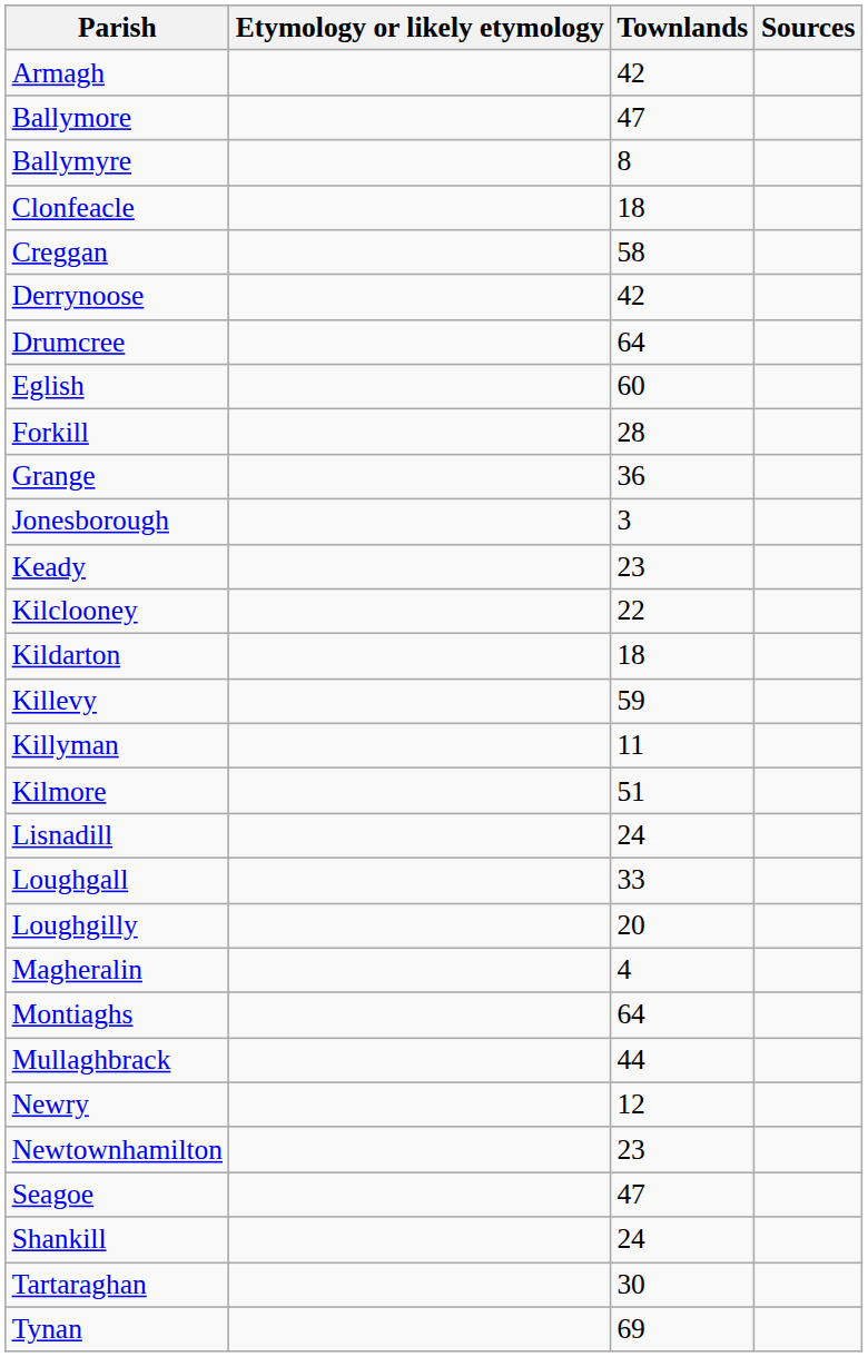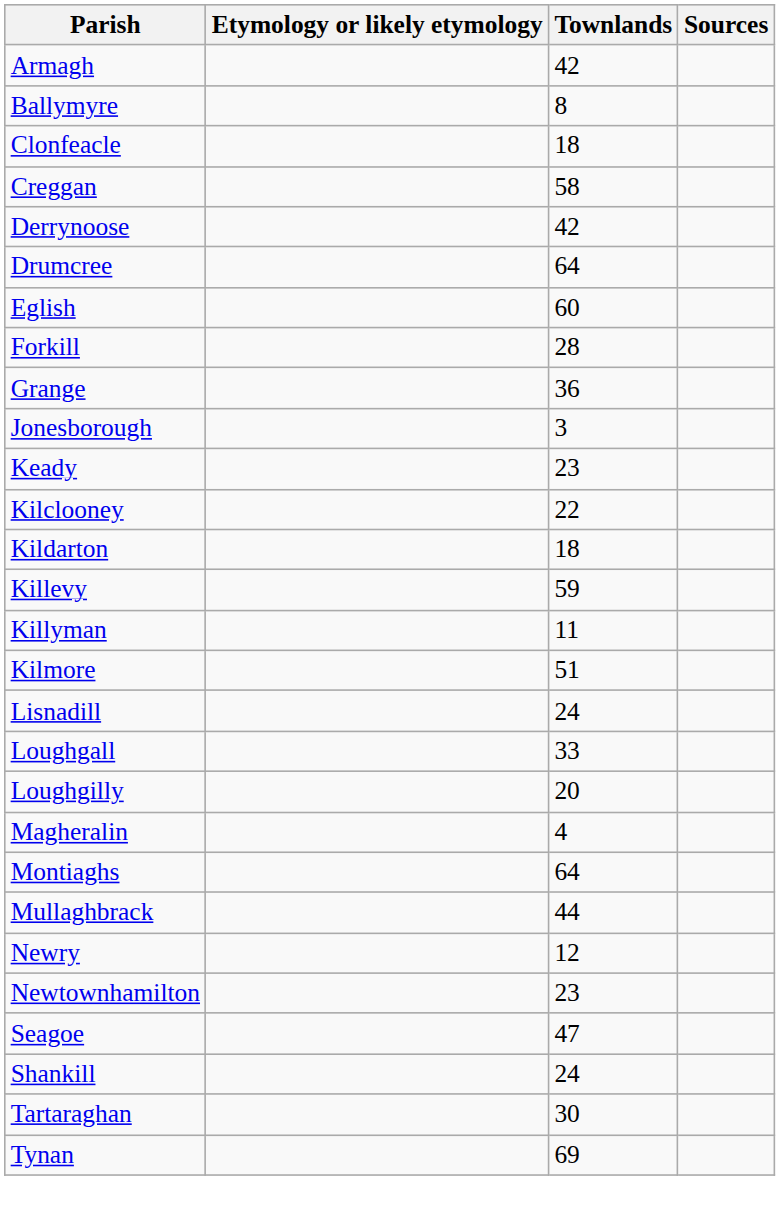 <table class="wikitable sortable">
 <tr>
 <th>Parish</th>
 <th>Etymology or likely etymology</th>
 <th>Townlands</th>
 <th>Sources</th>
 </tr>
 <tr>
 <td><a href='#'>Armagh</a></td>
 <td></td>
 <td>42</td>
-<td></td>
-</tr>
-<tr>
-<td><a href='#'>Ballymore</a></td>
-<td></td>
-<td>47</td>
 <td></td>
 </tr>
 <tr>
 <td><a href='#'>Ballymyre</a></td>
 <td></td>
 <td>8</td>
 <td></td>
 </tr>
 <tr>
 <td><a href='#'>Clonfeacle</a></td>
 <td></td>
 <td>18</td>
 <td></td>
 </tr>
 <tr>
 <td><a href='#'>Creggan</a></td>
 <td></td>
 <td>58</td>
 <td></td>
 </tr>
 <tr>
 <td><a href='#'>Derrynoose</a></td>
 <td></td>
 <td>42</td>
 <td></td>
 </tr>
 <tr>
 <td><a href='#'>Drumcree</a></td>
 <td></td>
 <td>64</td>
 <td></td>
 </tr>
 <tr>
 <td><a href='#'>Eglish</a></td>
 <td></td>
 <td>60</td>
 <td></td>
 </tr>
 <tr>
 <td><a href='#'>Forkill</a></td>
 <td></td>
 <td>28</td>
 <td></td>
 </tr>
 <tr>
 <td><a href='#'>Grange</a></td>
 <td></td>
 <td>36</td>
 <td></td>
 </tr>
 <tr>
 <td><a href='#'>Jonesborough</a></td>
 <td></td>
 <td>3</td>
 <td></td>
 </tr>
 <tr>
 <td><a href='#'>Keady</a></td>
 <td></td>
 <td>23</td>
 <td></td>
 </tr>
 <tr>
 <td><a href='#'>Kilclooney</a></td>
 <td></td>
 <td>22</td>
 <td></td>
 </tr>
 <tr>
 <td><a href='#'>Kildarton</a></td>
 <td></td>
 <td>18</td>
 <td></td>
 </tr>
 <tr>
 <td><a href='#'>Killevy</a></td>
 <td></td>
 <td>59</td>
 <td></td>
 </tr>
 <tr>
 <td><a href='#'>Killyman</a></td>
 <td></td>
 <td>11</td>
 <td></td>
 </tr>
 <tr>
 <td><a href='#'>Kilmore</a></td>
 <td></td>
 <td>51</td>
 <td></td>
 </tr>
 <tr>
 <td><a href='#'>Lisnadill</a></td>
 <td></td>
 <td>24</td>
 <td></td>
 </tr>
 <tr>
 <td><a href='#'>Loughgall</a></td>
 <td></td>
 <td>33</td>
 <td></td>
 </tr>
 <tr>
 <td><a href='#'>Loughgilly</a></td>
 <td></td>
 <td>20</td>
 <td></td>
 </tr>
 <tr>
 <td><a href='#'>Magheralin</a></td>
 <td></td>
 <td>4</td>
 <td></td>
 </tr>
 <tr>
 <td><a href='#'>Montiaghs</a></td>
 <td></td>
 <td>64</td>
 <td></td>
 </tr>
 <tr>
 <td><a href='#'>Mullaghbrack</a></td>
 <td></td>
 <td>44</td>
 <td></td>
 </tr>
 <tr>
 <td><a href='#'>Newry</a></td>
 <td></td>
 <td>12</td>
 <td></td>
 </tr>
 <tr>
 <td><a href='#'>Newtownhamilton</a></td>
 <td></td>
 <td>23</td>
 <td></td>
 </tr>
 <tr>
 <td><a href='#'>Seagoe</a></td>
 <td></td>
 <td>47</td>
 <td></td>
 </tr>
 <tr>
 <td><a href='#'>Shankill</a></td>
 <td></td>
 <td>24</td>
 <td></td>
 </tr>
 <tr>
 <td><a href='#'>Tartaraghan</a></td>
 <td></td>
 <td>30</td>
 <td></td>
 </tr>
 <tr>
 <td><a href='#'>Tynan</a></td>
 <td></td>
 <td>69</td>
 <td></td>
 </tr>
 </table>
